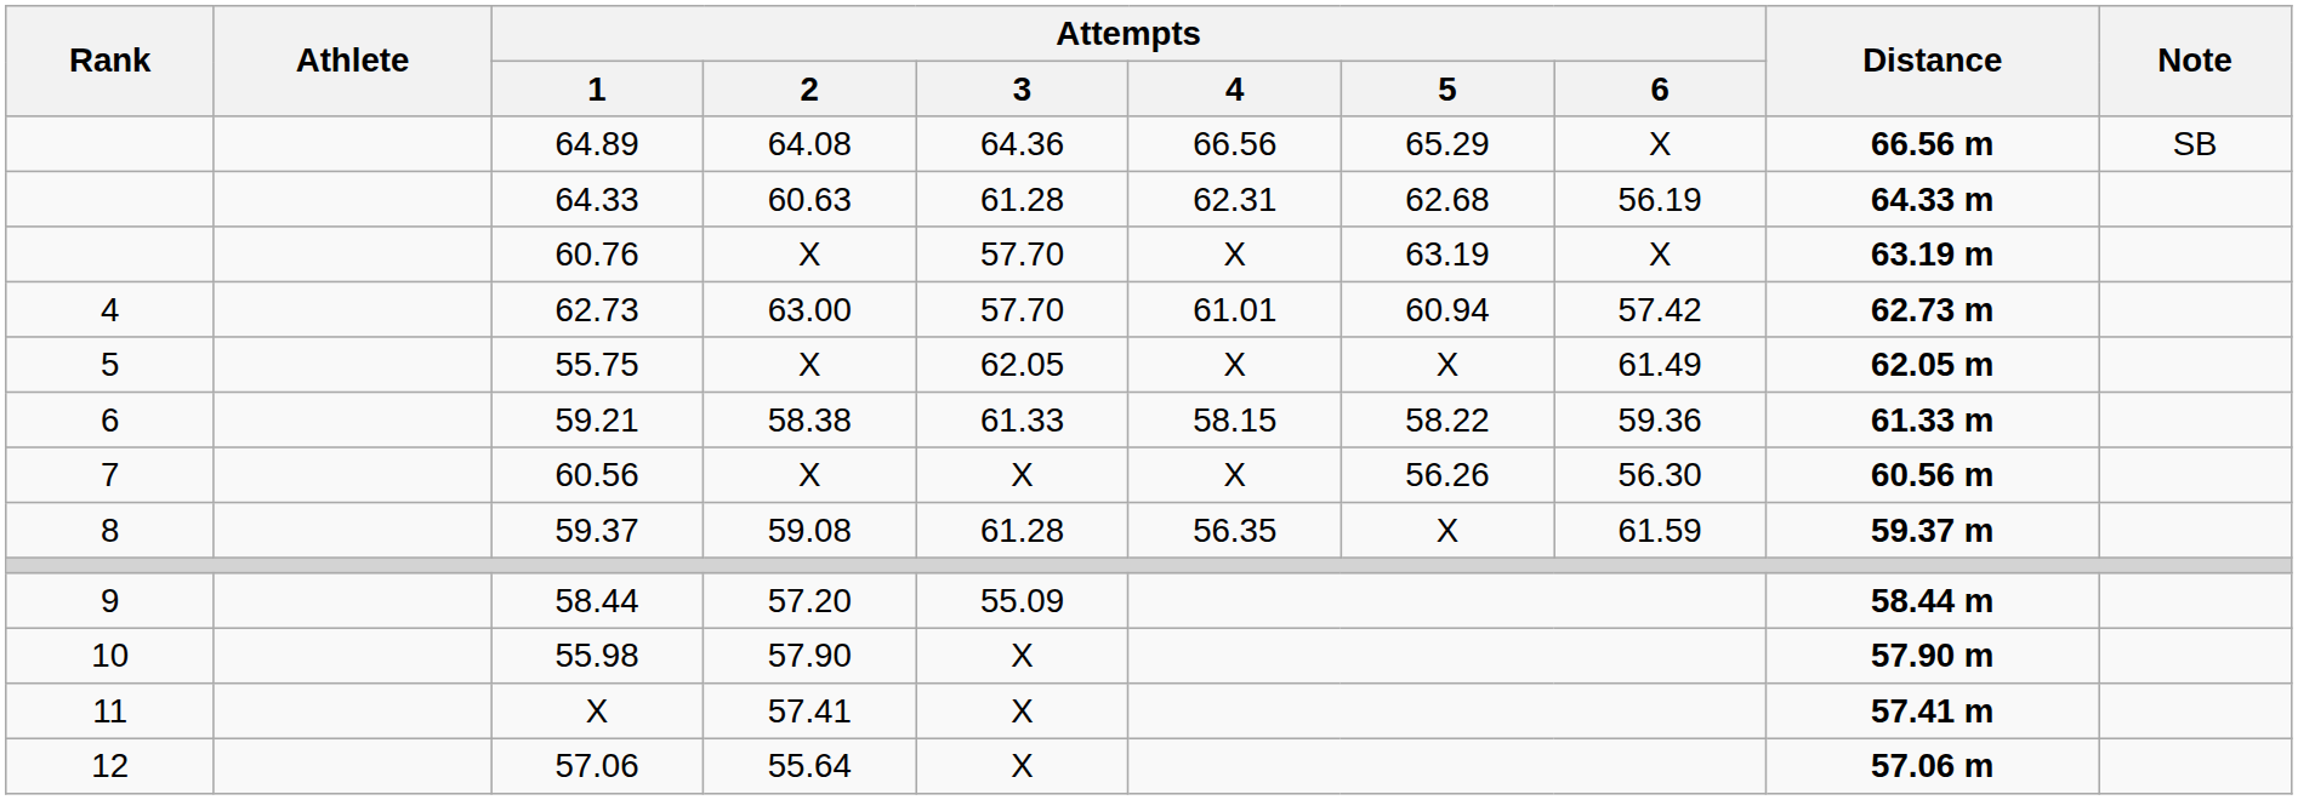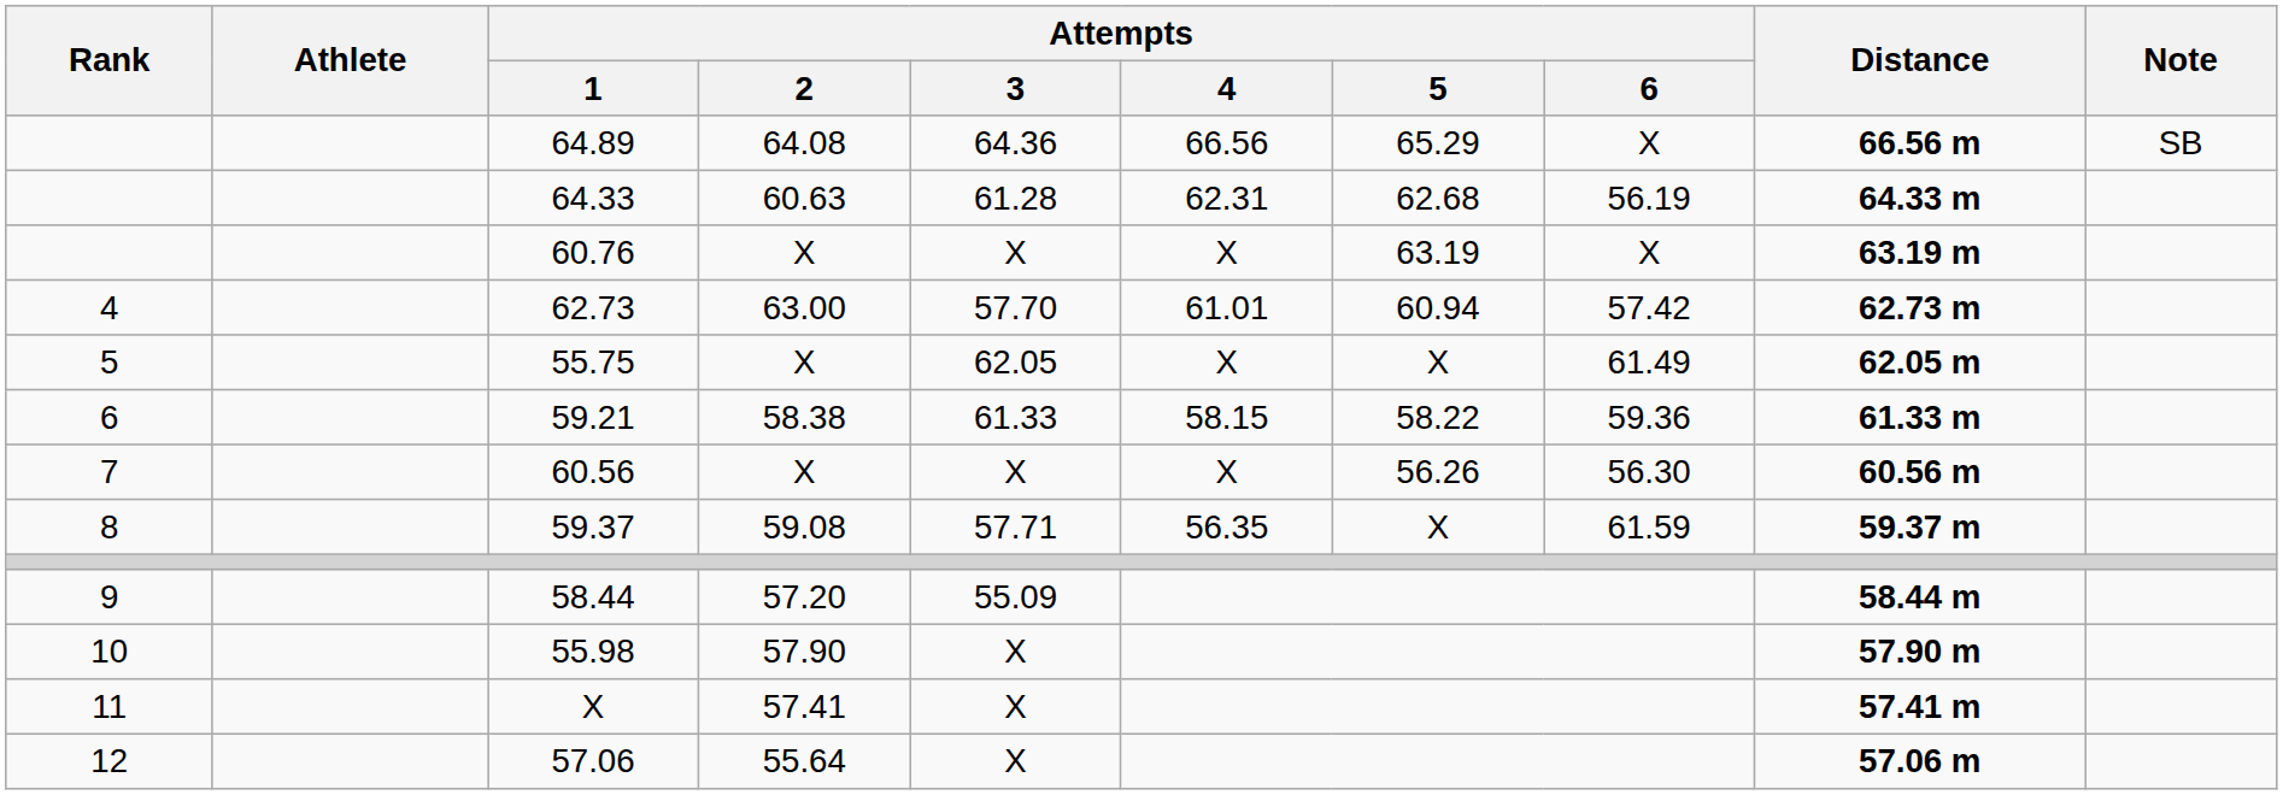 <table class="wikitable" style=" text-align:center; font-size:110%;" width="95%">
 <tr>
 <th rowspan="2">Rank</th>
 <th rowspan="2">Athlete</th>
 <th colspan="6">Attempts</th>
 <th rowspan="2">Distance</th>
 <th rowspan="2">Note</th>
 </tr>
 <tr>
 <th>1</th>
 <th>2</th>
 <th>3</th>
 <th>4</th>
 <th>5</th>
 <th>6</th>
 </tr>
 <tr>
 <td></td>
 <td align=left></td>
 <td>64.89</td>
 <td>64.08</td>
 <td>64.36</td>
 <td>66.56</td>
 <td>65.29</td>
 <td>X</td>
 <td><strong>66.56 m </strong></td>
 <td>SB</td>
 </tr>
 <tr>
 <td></td>
 <td align=left></td>
 <td>64.33</td>
 <td>60.63</td>
 <td>61.28</td>
 <td>62.31</td>
 <td>62.68</td>
 <td>56.19</td>
 <td><strong>64.33 m</strong></td>
 <td></td>
 </tr>
 <tr>
 <td></td>
 <td align=left></td>
 <td>60.76</td>
 <td>X</td>
-<td>57.70</td>
+<td>X</td>
 <td>X</td>
 <td>63.19</td>
 <td>X</td>
 <td><strong>63.19 m</strong></td>
 <td></td>
 </tr>
 <tr>
 <td>4</td>
 <td align=left></td>
 <td>62.73</td>
 <td>63.00</td>
 <td>57.70</td>
 <td>61.01</td>
 <td>60.94</td>
 <td>57.42</td>
 <td><strong>62.73 m</strong></td>
 <td></td>
 </tr>
 <tr>
 <td>5</td>
 <td align=left></td>
 <td>55.75</td>
 <td>X</td>
 <td>62.05</td>
 <td>X</td>
 <td>X</td>
 <td>61.49</td>
 <td><strong>62.05 m</strong></td>
 <td></td>
 </tr>
 <tr>
 <td>6</td>
 <td align=left></td>
 <td>59.21</td>
 <td>58.38</td>
 <td>61.33</td>
 <td>58.15</td>
 <td>58.22</td>
 <td>59.36</td>
 <td><strong>61.33 m</strong></td>
 <td></td>
 </tr>
 <tr>
 <td>7</td>
 <td align=left></td>
 <td>60.56</td>
 <td>X</td>
 <td>X</td>
 <td>X</td>
 <td>56.26</td>
 <td>56.30</td>
 <td><strong>60.56 m</strong></td>
 <td></td>
 </tr>
 <tr>
 <td>8</td>
 <td align=left></td>
 <td>59.37</td>
 <td>59.08</td>
-<td>61.28</td>
+<td>57.71</td>
 <td>56.35</td>
 <td>X</td>
 <td>61.59</td>
 <td><strong>59.37 m</strong></td>
 <td></td>
 </tr>
 <tr>
 <td colspan=10 bgcolor=lightgray></td>
 </tr>
 <tr>
 <td>9</td>
 <td align=left></td>
 <td>58.44</td>
 <td>57.20</td>
 <td>55.09</td>
 <td colspan=3></td>
 <td><strong>58.44 m</strong></td>
 <td></td>
 </tr>
 <tr>
 <td>10</td>
 <td align=left></td>
 <td>55.98</td>
 <td>57.90</td>
 <td>X</td>
 <td colspan=3></td>
 <td><strong>57.90 m</strong></td>
 <td></td>
 </tr>
 <tr>
 <td>11</td>
 <td align=left></td>
 <td>X</td>
 <td>57.41</td>
 <td>X</td>
 <td colspan=3></td>
 <td><strong>57.41 m</strong></td>
 <td></td>
 </tr>
 <tr>
 <td>12</td>
 <td align=left></td>
 <td>57.06</td>
 <td>55.64</td>
 <td>X</td>
 <td colspan=3></td>
 <td><strong>57.06 m</strong></td>
 <td></td>
 </tr>
 </table>
